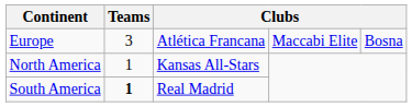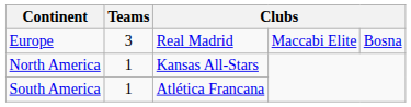 <table class="wikitable" style="margin-left:0.5em;">
 <tr>
 <th>Continent</th>
 <th>Teams</th>
 <th colspan=5>Clubs</th>
 </tr>
 <tr>
 <td><a href='#'>Europe</a></td>
 <td align=center>3</td>
-<td> <a href='#'>Atlética Francana</a></td>
+<td> <a href='#'>Real Madrid</a></td>
 <td> <a href='#'>Maccabi Elite</a></td>
 <td> <a href='#'>Bosna</a></td>
 </tr>
 <tr>
 <td><a href='#'>North America</a></td>
 <td align=center>1</td>
 <td> <a href='#'>Kansas All-Stars</a></td>
 </tr>
 <tr>
 <td><a href='#'>South America</a></td>
-<td align=center><strong>1</strong></td>
-<td> <a href='#'>Real Madrid</a></td>
+<td align=center>1</td>
+<td> <a href='#'>Atlética Francana</a></td>
 </tr>
 </table>
